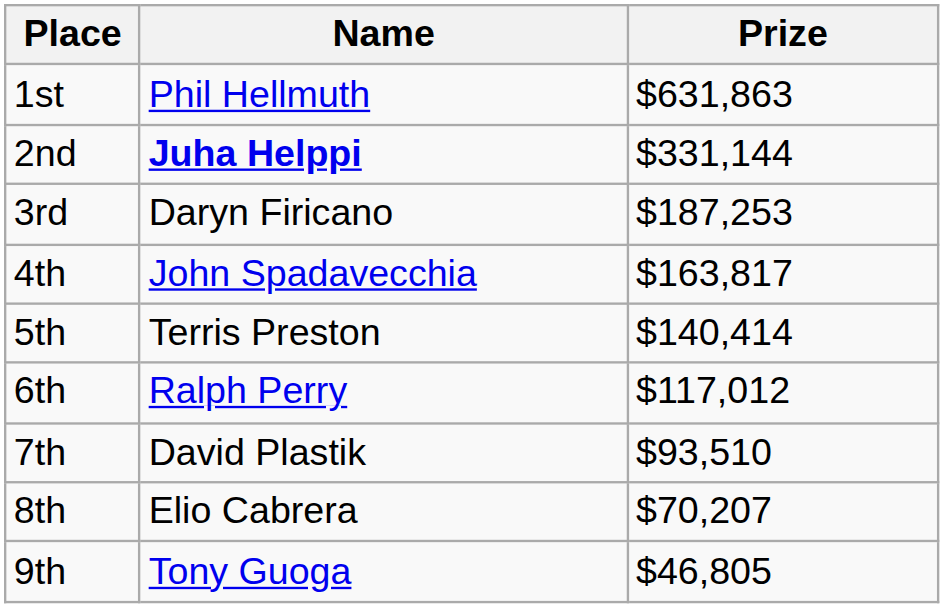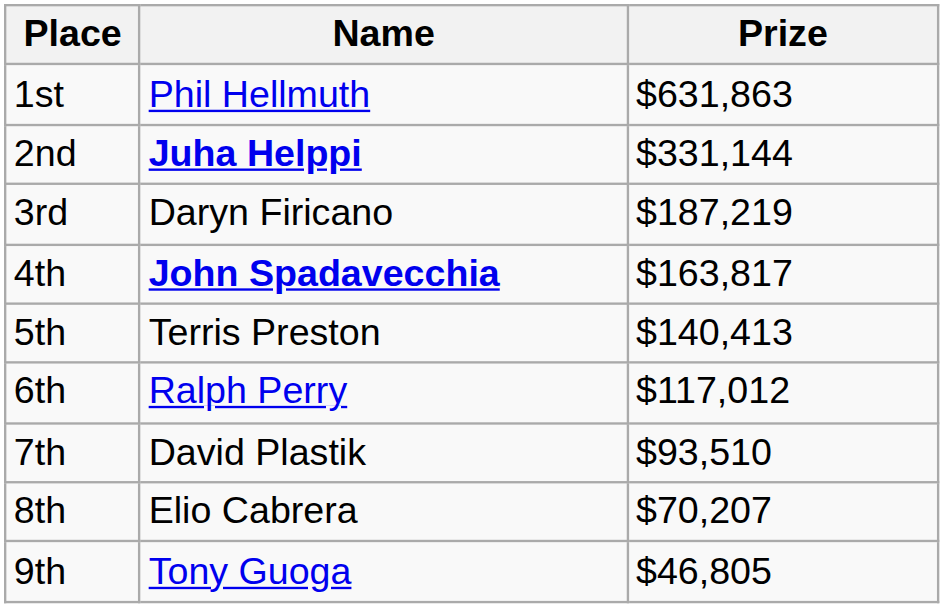 <table class="wikitable">
 <tr>
 <th width="50">Place</th>
 <th width="200">Name</th>
 <th width="125">Prize</th>
 </tr>
 <tr>
 <td>1st</td>
 <td><a href='#'>Phil Hellmuth</a></td>
 <td>$631,863</td>
 </tr>
 <tr>
 <td>2nd</td>
 <td><strong><a href='#'>Juha Helppi</a></strong></td>
 <td>$331,144</td>
 </tr>
 <tr>
 <td>3rd</td>
 <td>Daryn Firicano</td>
-<td>$187,253</td>
+<td>$187,219</td>
 </tr>
 <tr>
 <td>4th</td>
-<td><a href='#'>John Spadavecchia</a></td>
+<td><strong><a href='#'>John Spadavecchia</a></strong></td>
 <td>$163,817</td>
 </tr>
 <tr>
 <td>5th</td>
 <td>Terris Preston</td>
-<td>$140,414</td>
+<td>$140,413</td>
 </tr>
 <tr>
 <td>6th</td>
 <td><a href='#'>Ralph Perry</a></td>
 <td>$117,012</td>
 </tr>
 <tr>
 <td>7th</td>
 <td>David Plastik</td>
 <td>$93,510</td>
 </tr>
 <tr>
 <td>8th</td>
 <td>Elio Cabrera</td>
 <td>$70,207</td>
 </tr>
 <tr>
 <td>9th</td>
 <td><a href='#'>Tony Guoga</a></td>
 <td>$46,805</td>
 </tr>
 </table>
